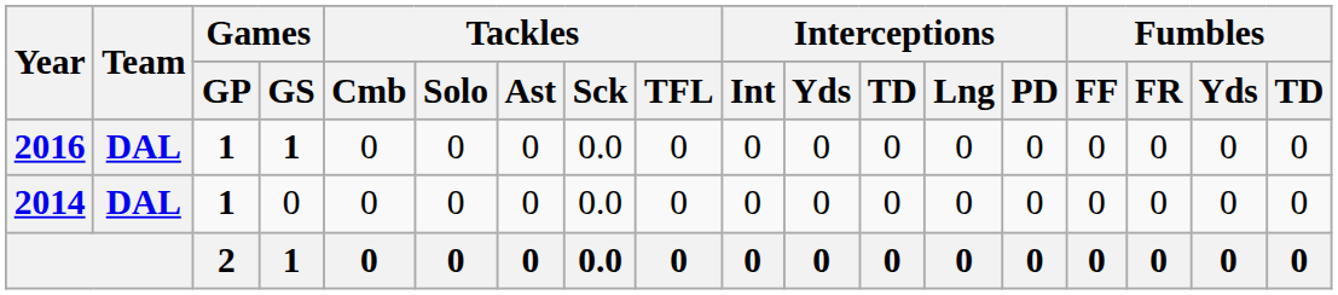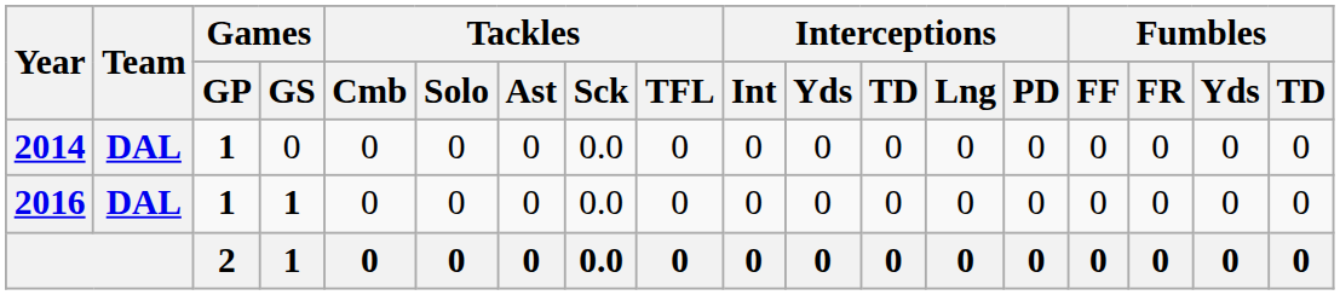 <table class="wikitable" style="text-align:center">
 <tr>
 <th rowspan="2">Year</th>
 <th rowspan="2">Team</th>
 <th colspan="2">Games</th>
 <th colspan="5">Tackles</th>
 <th colspan="5">Interceptions</th>
 <th colspan="4">Fumbles</th>
 </tr>
 <tr>
 <th>GP</th>
 <th>GS</th>
 <th>Cmb</th>
 <th>Solo</th>
 <th>Ast</th>
 <th>Sck</th>
 <th>TFL</th>
 <th>Int</th>
 <th>Yds</th>
 <th>TD</th>
 <th>Lng</th>
 <th>PD</th>
 <th>FF</th>
 <th>FR</th>
 <th>Yds</th>
 <th>TD</th>
 </tr>
 <tr>
-<th><a href='#'>2016</a></th>
+<th><a href='#'>2014</a></th>
 <th><a href='#'>DAL</a></th>
 <td><strong>1</strong></td>
-<td><strong>1</strong></td>
+<td>0</td>
 <td>0</td>
 <td>0</td>
 <td>0</td>
 <td>0.0</td>
 <td>0</td>
 <td>0</td>
 <td>0</td>
 <td>0</td>
 <td>0</td>
 <td>0</td>
 <td>0</td>
 <td>0</td>
 <td>0</td>
 <td>0</td>
 </tr>
 <tr>
-<th><a href='#'>2014</a></th>
+<th><a href='#'>2016</a></th>
 <th><a href='#'>DAL</a></th>
 <td><strong>1</strong></td>
-<td>0</td>
+<td><strong>1</strong></td>
 <td>0</td>
 <td>0</td>
 <td>0</td>
 <td>0.0</td>
 <td>0</td>
 <td>0</td>
 <td>0</td>
 <td>0</td>
 <td>0</td>
 <td>0</td>
 <td>0</td>
 <td>0</td>
 <td>0</td>
 <td>0</td>
 </tr>
 <tr>
 <th colspan="2"></th>
 <th>2</th>
 <th>1</th>
 <th>0</th>
 <th>0</th>
 <th>0</th>
 <th>0.0</th>
 <th>0</th>
 <th>0</th>
 <th>0</th>
 <th>0</th>
 <th>0</th>
 <th>0</th>
 <th>0</th>
 <th>0</th>
 <th>0</th>
 <th>0</th>
 </tr>
 </table>
